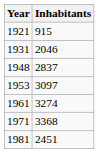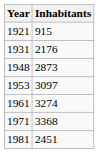 <table class="wikitable">
 <tr>
 <th>Year</th>
 <th>Inhabitants</th>
 </tr>
 <tr>
 <td>1921</td>
 <td>915</td>
 </tr>
 <tr>
 <td>1931</td>
-<td>2046</td>
+<td>2176</td>
 </tr>
 <tr>
 <td>1948</td>
-<td>2837</td>
+<td>2873</td>
 </tr>
 <tr>
 <td>1953</td>
 <td>3097</td>
 </tr>
 <tr>
 <td>1961</td>
 <td>3274</td>
 </tr>
 <tr>
 <td>1971</td>
 <td>3368</td>
 </tr>
 <tr>
 <td>1981</td>
 <td>2451</td>
 </tr>
 </table>
